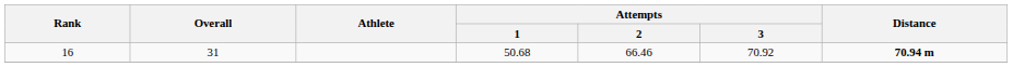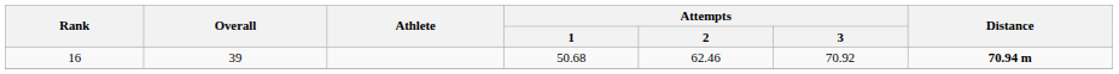 <table class="wikitable" style=" text-align:center; font-size:110%;" width="95%">
 <tr>
 <th rowspan="2">Rank</th>
 <th rowspan="2">Overall</th>
 <th rowspan="2">Athlete</th>
 <th colspan="3">Attempts</th>
 <th rowspan="2">Distance</th>
 </tr>
 <tr>
 <th>1</th>
 <th>2</th>
 <th>3</th>
 </tr>
 <tr>
 <td>16</td>
-<td>31</td>
+<td>39</td>
 <td align=left></td>
 <td>50.68</td>
-<td>66.46</td>
+<td>62.46</td>
 <td>70.92</td>
 <td><strong>70.94 m</strong></td>
 </tr>
 <tr>
 </tr>
 </table>
